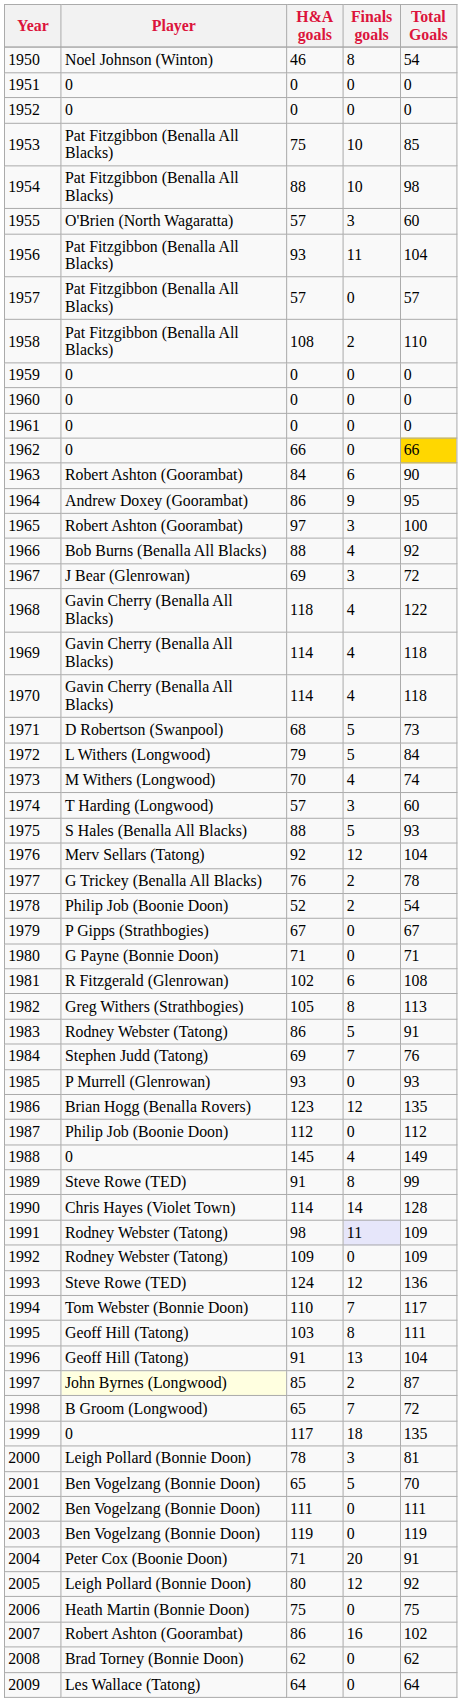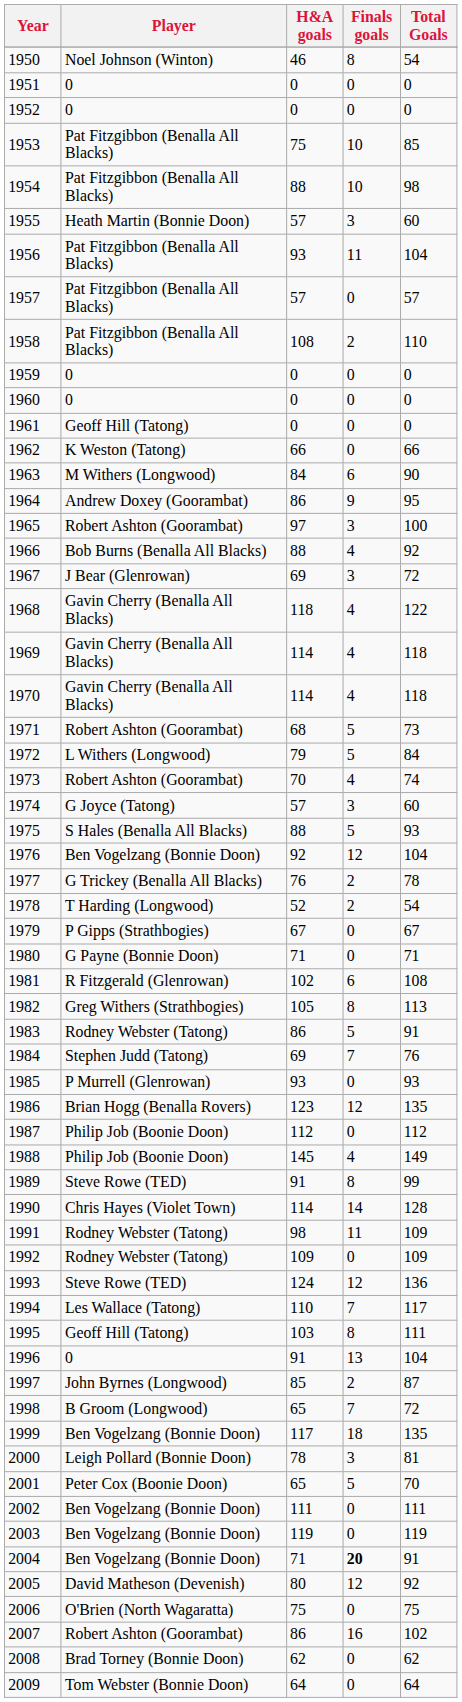 <table class="wikitable">
 <tr>
 <th style="color:crimson" width="50">Year</th>
 <th style="color:crimson" width="220">Player</th>
 <th style="color:crimson" width="50">H&A goals</th>
 <th style="color:crimson" width="50">Finals goals</th>
 <th style="color:crimson" width="50">Total Goals</th>
 </tr>
 <tr>
 </tr>
 <tr>
 <td>1950</td>
 <td>Noel Johnson (Winton)</td>
 <td>46</td>
 <td>8</td>
 <td>54</td>
 </tr>
 <tr>
 <td>1951</td>
 <td>0</td>
 <td>0</td>
 <td>0</td>
 <td>0</td>
 </tr>
 <tr>
 <td>1952</td>
 <td>0</td>
 <td>0</td>
 <td>0</td>
 <td>0</td>
 </tr>
 <tr>
 <td>1953</td>
 <td>Pat Fitzgibbon (Benalla All Blacks)</td>
 <td>75</td>
 <td>10</td>
 <td>85</td>
 </tr>
 <tr>
 <td>1954</td>
 <td>Pat Fitzgibbon (Benalla All Blacks)</td>
 <td>88</td>
 <td>10</td>
 <td>98</td>
 </tr>
 <tr>
 <td>1955</td>
-<td>O'Brien (North Wagaratta)</td>
+<td>Heath Martin (Bonnie Doon)</td>
 <td>57</td>
 <td>3</td>
 <td>60</td>
 </tr>
 <tr>
 <td>1956</td>
 <td>Pat Fitzgibbon (Benalla All Blacks)</td>
 <td>93</td>
 <td>11</td>
 <td>104</td>
 </tr>
 <tr>
 <td>1957</td>
 <td>Pat Fitzgibbon (Benalla All Blacks)</td>
 <td>57</td>
 <td>0</td>
 <td>57</td>
 </tr>
 <tr>
 <td>1958</td>
 <td>Pat Fitzgibbon (Benalla All Blacks)</td>
 <td>108</td>
 <td>2</td>
 <td>110</td>
 </tr>
 <tr>
 <td>1959</td>
 <td>0</td>
 <td>0</td>
 <td>0</td>
 <td>0</td>
 </tr>
 <tr>
 <td>1960</td>
 <td>0</td>
 <td>0</td>
 <td>0</td>
 <td>0</td>
 </tr>
 <tr>
 <td>1961</td>
-<td>0</td>
+<td>Geoff Hill (Tatong)</td>
 <td>0</td>
 <td>0</td>
 <td>0</td>
 </tr>
 <tr>
 <td>1962</td>
+<td>K Weston (Tatong)</td>
+<td>66</td>
 <td>0</td>
 <td>66</td>
-<td>0</td>
-<td style="background: gold;">66</td>
 </tr>
 <tr>
 <td>1963</td>
-<td>Robert Ashton (Goorambat)</td>
+<td>M Withers (Longwood)</td>
 <td>84</td>
 <td>6</td>
 <td>90</td>
 </tr>
 <tr>
 <td>1964</td>
 <td>Andrew Doxey (Goorambat)</td>
 <td>86</td>
 <td>9</td>
 <td>95</td>
 </tr>
 <tr>
 <td>1965</td>
 <td>Robert Ashton (Goorambat)</td>
 <td>97</td>
 <td>3</td>
 <td>100</td>
 </tr>
 <tr>
 <td>1966</td>
 <td>Bob Burns (Benalla All Blacks)</td>
 <td>88</td>
 <td>4</td>
 <td>92</td>
 </tr>
 <tr>
 <td>1967</td>
 <td>J Bear (Glenrowan)</td>
 <td>69</td>
 <td>3</td>
 <td>72</td>
 </tr>
 <tr>
 <td>1968</td>
 <td>Gavin Cherry (Benalla All Blacks)</td>
 <td>118</td>
 <td>4</td>
 <td>122</td>
 </tr>
 <tr>
 <td>1969</td>
 <td>Gavin Cherry (Benalla All Blacks)</td>
 <td>114</td>
 <td>4</td>
 <td>118</td>
 </tr>
 <tr>
 <td>1970</td>
 <td>Gavin Cherry (Benalla All Blacks)</td>
 <td>114</td>
 <td>4</td>
 <td>118</td>
 </tr>
 <tr>
 <td>1971</td>
-<td>D Robertson (Swanpool)</td>
+<td>Robert Ashton (Goorambat)</td>
 <td>68</td>
 <td>5</td>
 <td>73</td>
 </tr>
 <tr>
 <td>1972</td>
 <td>L Withers (Longwood)</td>
 <td>79</td>
 <td>5</td>
 <td>84</td>
 </tr>
 <tr>
 <td>1973</td>
-<td>M Withers (Longwood)</td>
+<td>Robert Ashton (Goorambat)</td>
 <td>70</td>
 <td>4</td>
 <td>74</td>
 </tr>
 <tr>
 <td>1974</td>
-<td>T Harding (Longwood)</td>
+<td>G Joyce (Tatong)</td>
 <td>57</td>
 <td>3</td>
 <td>60</td>
 </tr>
 <tr>
 <td>1975</td>
 <td>S Hales (Benalla All Blacks)</td>
 <td>88</td>
 <td>5</td>
 <td>93</td>
 </tr>
 <tr>
 <td>1976</td>
-<td>Merv Sellars (Tatong)</td>
+<td>Ben Vogelzang (Bonnie Doon)</td>
 <td>92</td>
 <td>12</td>
 <td>104</td>
 </tr>
 <tr>
 <td>1977</td>
 <td>G Trickey (Benalla All Blacks)</td>
 <td>76</td>
 <td>2</td>
 <td>78</td>
 </tr>
 <tr>
 <td>1978</td>
-<td>Philip Job (Boonie Doon)</td>
+<td>T Harding (Longwood)</td>
 <td>52</td>
 <td>2</td>
 <td>54</td>
 </tr>
 <tr>
 <td>1979</td>
 <td>P Gipps (Strathbogies)</td>
 <td>67</td>
 <td>0</td>
 <td>67</td>
 </tr>
 <tr>
 <td>1980</td>
 <td>G Payne (Bonnie Doon)</td>
 <td>71</td>
 <td>0</td>
 <td>71</td>
 </tr>
 <tr>
 <td>1981</td>
 <td>R Fitzgerald (Glenrowan)</td>
 <td>102</td>
 <td>6</td>
 <td>108</td>
 </tr>
 <tr>
 <td>1982</td>
 <td>Greg Withers (Strathbogies)</td>
 <td>105</td>
 <td>8</td>
 <td>113</td>
 </tr>
 <tr>
 <td>1983</td>
 <td>Rodney Webster (Tatong)</td>
 <td>86</td>
 <td>5</td>
 <td>91</td>
 </tr>
 <tr>
 <td>1984</td>
 <td>Stephen Judd (Tatong)</td>
 <td>69</td>
 <td>7</td>
 <td>76</td>
 </tr>
 <tr>
 <td>1985</td>
 <td>P Murrell (Glenrowan)</td>
 <td>93</td>
 <td>0</td>
 <td>93</td>
 </tr>
 <tr>
 <td>1986</td>
 <td>Brian Hogg (Benalla Rovers)</td>
 <td>123</td>
 <td>12</td>
 <td>135</td>
 </tr>
 <tr>
 <td>1987</td>
 <td>Philip Job (Boonie Doon)</td>
 <td>112</td>
 <td>0</td>
 <td>112</td>
 </tr>
 <tr>
 <td>1988</td>
-<td>0</td>
+<td>Philip Job (Boonie Doon)</td>
 <td>145</td>
 <td>4</td>
 <td>149</td>
 </tr>
 <tr>
 <td>1989</td>
 <td>Steve Rowe (TED)</td>
 <td>91</td>
 <td>8</td>
 <td>99</td>
 </tr>
 <tr>
 <td>1990</td>
 <td>Chris Hayes (Violet Town)</td>
 <td>114</td>
 <td>14</td>
 <td>128</td>
 </tr>
 <tr>
 <td>1991</td>
 <td>Rodney Webster (Tatong)</td>
 <td>98</td>
-<td style="background: lavender;">11</td>
+<td>11</td>
 <td>109</td>
 </tr>
 <tr>
 <td>1992</td>
 <td>Rodney Webster (Tatong)</td>
 <td>109</td>
 <td>0</td>
 <td>109</td>
 </tr>
 <tr>
 <td>1993</td>
 <td>Steve Rowe (TED)</td>
 <td>124</td>
 <td>12</td>
 <td>136</td>
 </tr>
 <tr>
 <td>1994</td>
-<td>Tom Webster (Bonnie Doon)</td>
+<td>Les Wallace (Tatong)</td>
 <td>110</td>
 <td>7</td>
 <td>117</td>
 </tr>
 <tr>
 <td>1995</td>
 <td>Geoff Hill (Tatong)</td>
 <td>103</td>
 <td>8</td>
 <td>111</td>
 </tr>
 <tr>
 <td>1996</td>
-<td>Geoff Hill (Tatong)</td>
+<td>0</td>
 <td>91</td>
 <td>13</td>
 <td>104</td>
 </tr>
 <tr>
 <td>1997</td>
-<td style="background: lightyellow;">John Byrnes (Longwood)</td>
+<td>John Byrnes (Longwood)</td>
 <td>85</td>
 <td>2</td>
 <td>87</td>
 </tr>
 <tr>
 <td>1998</td>
 <td>B Groom (Longwood)</td>
 <td>65</td>
 <td>7</td>
 <td>72</td>
 </tr>
 <tr>
 <td>1999</td>
-<td>0</td>
+<td>Ben Vogelzang (Bonnie Doon)</td>
 <td>117</td>
 <td>18</td>
 <td>135</td>
 </tr>
 <tr>
 <td>2000</td>
 <td>Leigh Pollard (Bonnie Doon)</td>
 <td>78</td>
 <td>3</td>
 <td>81</td>
 </tr>
 <tr>
 <td>2001</td>
-<td>Ben Vogelzang (Bonnie Doon)</td>
+<td>Peter Cox (Boonie Doon)</td>
 <td>65</td>
 <td>5</td>
 <td>70</td>
 </tr>
 <tr>
 <td>2002</td>
 <td>Ben Vogelzang (Bonnie Doon)</td>
 <td>111</td>
 <td>0</td>
 <td>111</td>
 </tr>
 <tr>
 <td>2003</td>
 <td>Ben Vogelzang (Bonnie Doon)</td>
 <td>119</td>
 <td>0</td>
 <td>119</td>
 </tr>
 <tr>
 <td>2004</td>
-<td>Peter Cox (Boonie Doon)</td>
+<td>Ben Vogelzang (Bonnie Doon)</td>
 <td>71</td>
-<td>20</td>
+<td><strong>20</strong></td>
 <td>91</td>
 </tr>
 <tr>
 <td>2005</td>
-<td>Leigh Pollard (Bonnie Doon)</td>
+<td>David Matheson (Devenish)</td>
 <td>80</td>
 <td>12</td>
 <td>92</td>
 </tr>
 <tr>
 <td>2006</td>
-<td>Heath Martin (Bonnie Doon)</td>
+<td>O'Brien (North Wagaratta)</td>
 <td>75</td>
 <td>0</td>
 <td>75</td>
 </tr>
 <tr>
 <td>2007</td>
 <td>Robert Ashton (Goorambat)</td>
 <td>86</td>
 <td>16</td>
 <td>102</td>
 </tr>
 <tr>
 <td>2008</td>
 <td>Brad Torney (Bonnie Doon)</td>
 <td>62</td>
 <td>0</td>
 <td>62</td>
 </tr>
 <tr>
 <td>2009</td>
-<td>Les Wallace (Tatong)</td>
+<td>Tom Webster (Bonnie Doon)</td>
 <td>64</td>
 <td>0</td>
 <td>64</td>
 </tr>
 </table>
